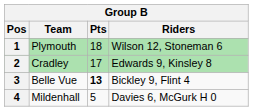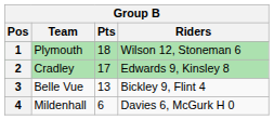 <table class="wikitable">
 <tr>
 <th colspan="4">Group B</th>
 </tr>
 <tr>
 <th width=20>Pos</th>
 <th width=80>Team</th>
 <th width=20>Pts</th>
 <th width=200>Riders</th>
 </tr>
 <tr style="background:#ACE1AF;">
 <th>1</th>
 <td>Plymouth</td>
 <td>18</td>
 <td>Wilson 12, Stoneman 6</td>
 </tr>
 <tr style="background:#ACE1AF;">
 <th>2</th>
 <td>Cradley</td>
 <td>17</td>
 <td>Edwards 9, Kinsley 8</td>
 </tr>
 <tr>
 <th>3</th>
 <td>Belle Vue</td>
-<td><strong>13</strong></td>
+<td>13</td>
 <td>Bickley 9, Flint 4</td>
 </tr>
 <tr>
 <th>4</th>
 <td>Mildenhall</td>
-<td>5</td>
+<td>6</td>
 <td>Davies 6, McGurk H 0</td>
 </tr>
 </table>
